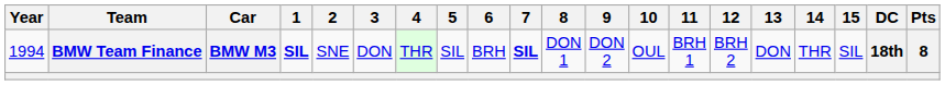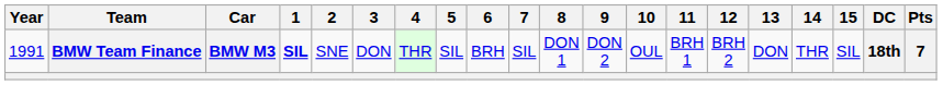 <table class="wikitable" style="text-align:center; font-size:85%">
 <tr>
 <th>Year</th>
 <th>Team</th>
 <th>Car</th>
 <th>1</th>
 <th>2</th>
 <th>3</th>
 <th>4</th>
 <th>5</th>
 <th>6</th>
 <th>7</th>
 <th>8</th>
 <th>9</th>
 <th>10</th>
 <th>11</th>
 <th>12</th>
 <th>13</th>
 <th>14</th>
 <th>15</th>
 <th>DC</th>
 <th>Pts</th>
 </tr>
 <tr>
-<td><a href='#'>1994</a></td>
+<td><a href='#'>1991</a></td>
 <th nowrap><a href='#'>BMW Team Finance</a></th>
 <th nowrap><a href='#'>BMW M3</a></th>
 <td><strong><a href='#'>SIL</a></strong></td>
 <td><a href='#'>SNE</a></td>
 <td><a href='#'>DON</a></td>
 <td style="background:#DFFFDF;"><a href='#'>THR</a><br></td>
 <td><a href='#'>SIL</a></td>
 <td><a href='#'>BRH</a></td>
-<td><strong><a href='#'>SIL</a></strong></td>
+<td><a href='#'>SIL</a></td>
 <td><a href='#'>DON<br>1</a></td>
 <td><a href='#'>DON<br>2</a></td>
 <td><a href='#'>OUL</a></td>
 <td><a href='#'>BRH<br>1</a></td>
 <td><a href='#'>BRH<br>2</a></td>
 <td><a href='#'>DON</a></td>
 <td><a href='#'>THR</a></td>
 <td><a href='#'>SIL</a></td>
 <th>18th</th>
-<th>8</th>
+<th>7</th>
 </tr>
 <tr>
 <th colspan="20"></th>
 </tr>
 </table>
